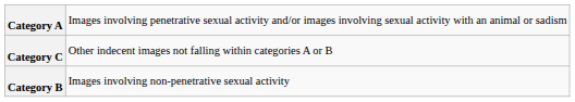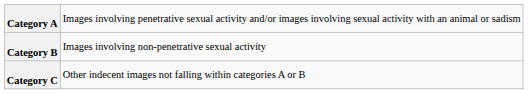 <table class="wikitable" style="font-weight:normal;text-align:left;">
 <tr>
 <th><br>Category A</th>
 <td>Images involving penetrative sexual activity and/or images involving sexual activity with an animal or sadism</td>
 </tr>
 <tr>
+<th><br>Category B</th>
+<td>Images involving non-penetrative sexual activity</td>
+</tr>
+<tr>
 <th><br>Category C</th>
 <td>Other indecent images not falling within categories A or B</td>
 </tr>
-<tr>
-<th><br>Category B</th>
-<td>Images involving non-penetrative sexual activity</td>
-</tr>
 </table>
